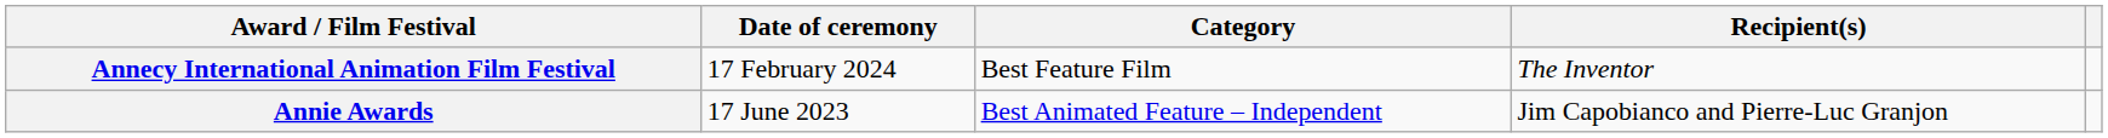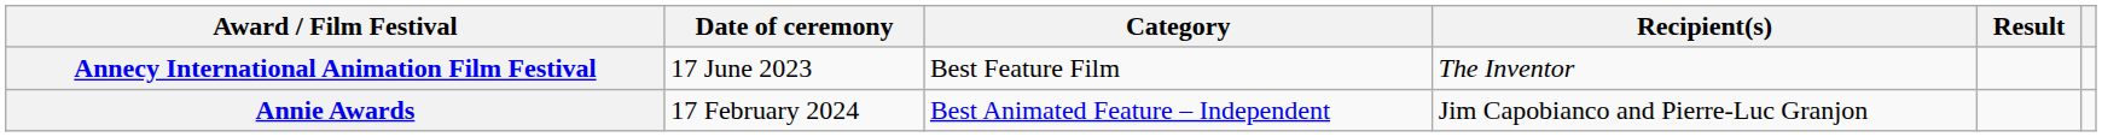 <table class="wikitable sortable plainrowheaders" style="width: 100%;">
 <tr>
 <th scope="col">Award / Film Festival</th>
 <th scope="col">Date of ceremony</th>
 <th scope="col">Category</th>
 <th scope="col">Recipient(s)</th>
+<th scope="col">Result</th>
 <th scope="col" class="unsortable"></th>
 </tr>
 <tr>
 <th scope="row"><a href='#'>Annecy International Animation Film Festival</a></th>
-<td>17 February 2024</td>
+<td>17 June 2023</td>
 <td>Best Feature Film</td>
 <td><em>The Inventor</em></td>
+<td></td>
 <td></td>
 </tr>
 <tr>
 <th scope="row"><a href='#'>Annie Awards</a></th>
-<td>17 June 2023</td>
+<td>17 February 2024</td>
 <td><a href='#'>Best Animated Feature – Independent</a></td>
 <td>Jim Capobianco and Pierre-Luc Granjon</td>
 <td></td>
+<td></td>
 </tr>
 </table>
